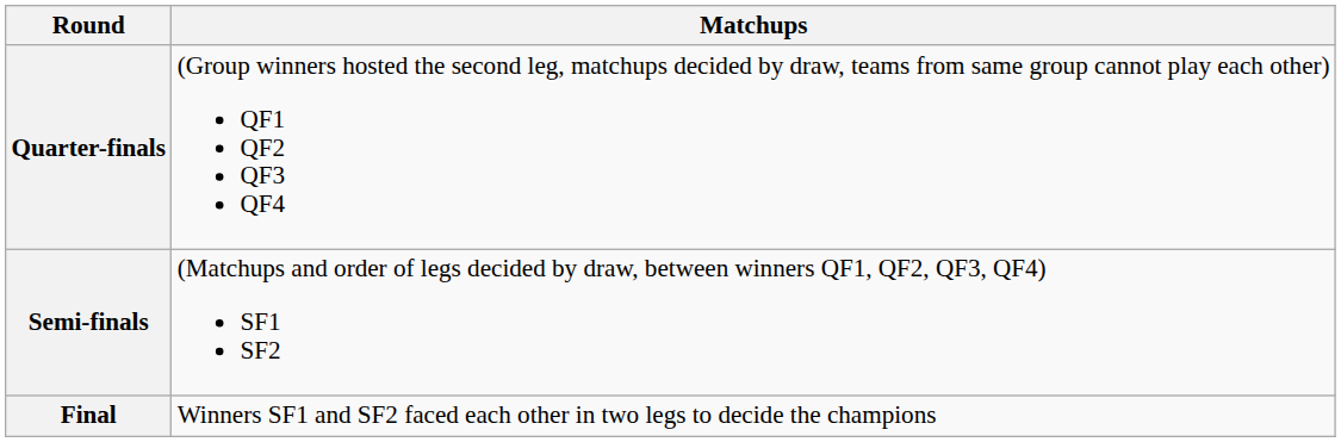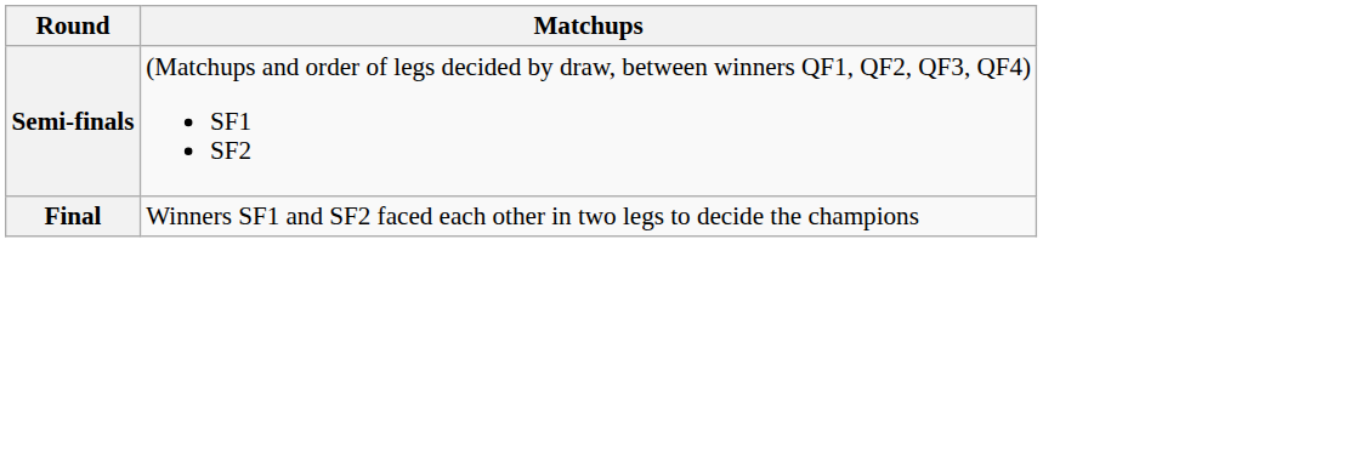 <table class=wikitable>
 <tr>
 <th>Round</th>
 <th>Matchups</th>
-</tr>
-<tr>
-<th>Quarter-finals</th>
-<td>(Group winners hosted the second leg, matchups decided by draw, teams from same group cannot play each other)<br><ul><li>QF1</li><li>QF2</li><li>QF3</li><li>QF4</li></ul></td>
 </tr>
 <tr>
 <th>Semi-finals</th>
 <td>(Matchups and order of legs decided by draw, between winners QF1, QF2, QF3, QF4)<br><ul><li>SF1</li><li>SF2</li></ul></td>
 </tr>
 <tr>
 <th>Final</th>
 <td>Winners SF1 and SF2 faced each other in two legs to decide the champions</td>
 </tr>
 </table>
